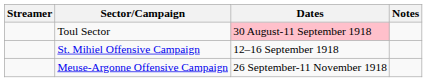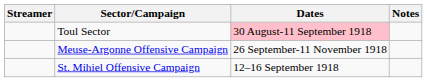 <table class="wikitable">
 <tr>
 <th>Streamer</th>
 <th>Sector/Campaign</th>
 <th>Dates</th>
 <th>Notes</th>
 </tr>
 <tr>
 <td></td>
 <td>Toul Sector</td>
 <td style="background: pink;">30 August-11 September 1918</td>
 <td></td>
 </tr>
 <tr>
 <td></td>
+<td><a href='#'>Meuse-Argonne Offensive Campaign</a></td>
+<td>26 September-11 November 1918</td>
+<td></td>
+</tr>
+<tr>
+<td></td>
 <td><a href='#'>St. Mihiel Offensive Campaign</a></td>
 <td>12–16 September 1918</td>
 <td></td>
 </tr>
-<tr>
-<td></td>
-<td><a href='#'>Meuse-Argonne Offensive Campaign</a></td>
-<td>26 September-11 November 1918</td>
-<td></td>
-</tr>
 </table>
